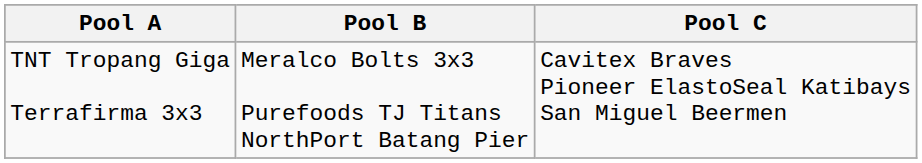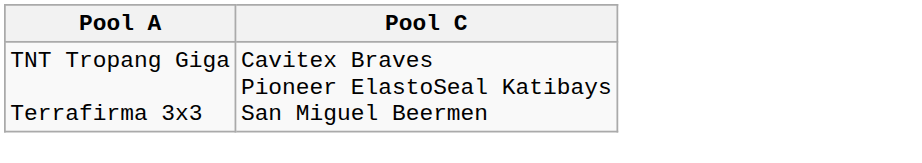 <table class=wikitable>
 <tr>
 <th>Pool A</th>
-<th>Pool B</th>
 <th>Pool C</th>
 </tr>
 <tr valign=top>
 <td>TNT Tropang Giga <br>  <br> Terrafirma 3x3</td>
-<td>Meralco Bolts 3x3 <br>  <br> Purefoods TJ Titans <br> NorthPort Batang Pier</td>
 <td>Cavitex Braves <br> Pioneer ElastoSeal Katibays <br> San Miguel Beermen <br> </td>
 </tr>
 </table>
